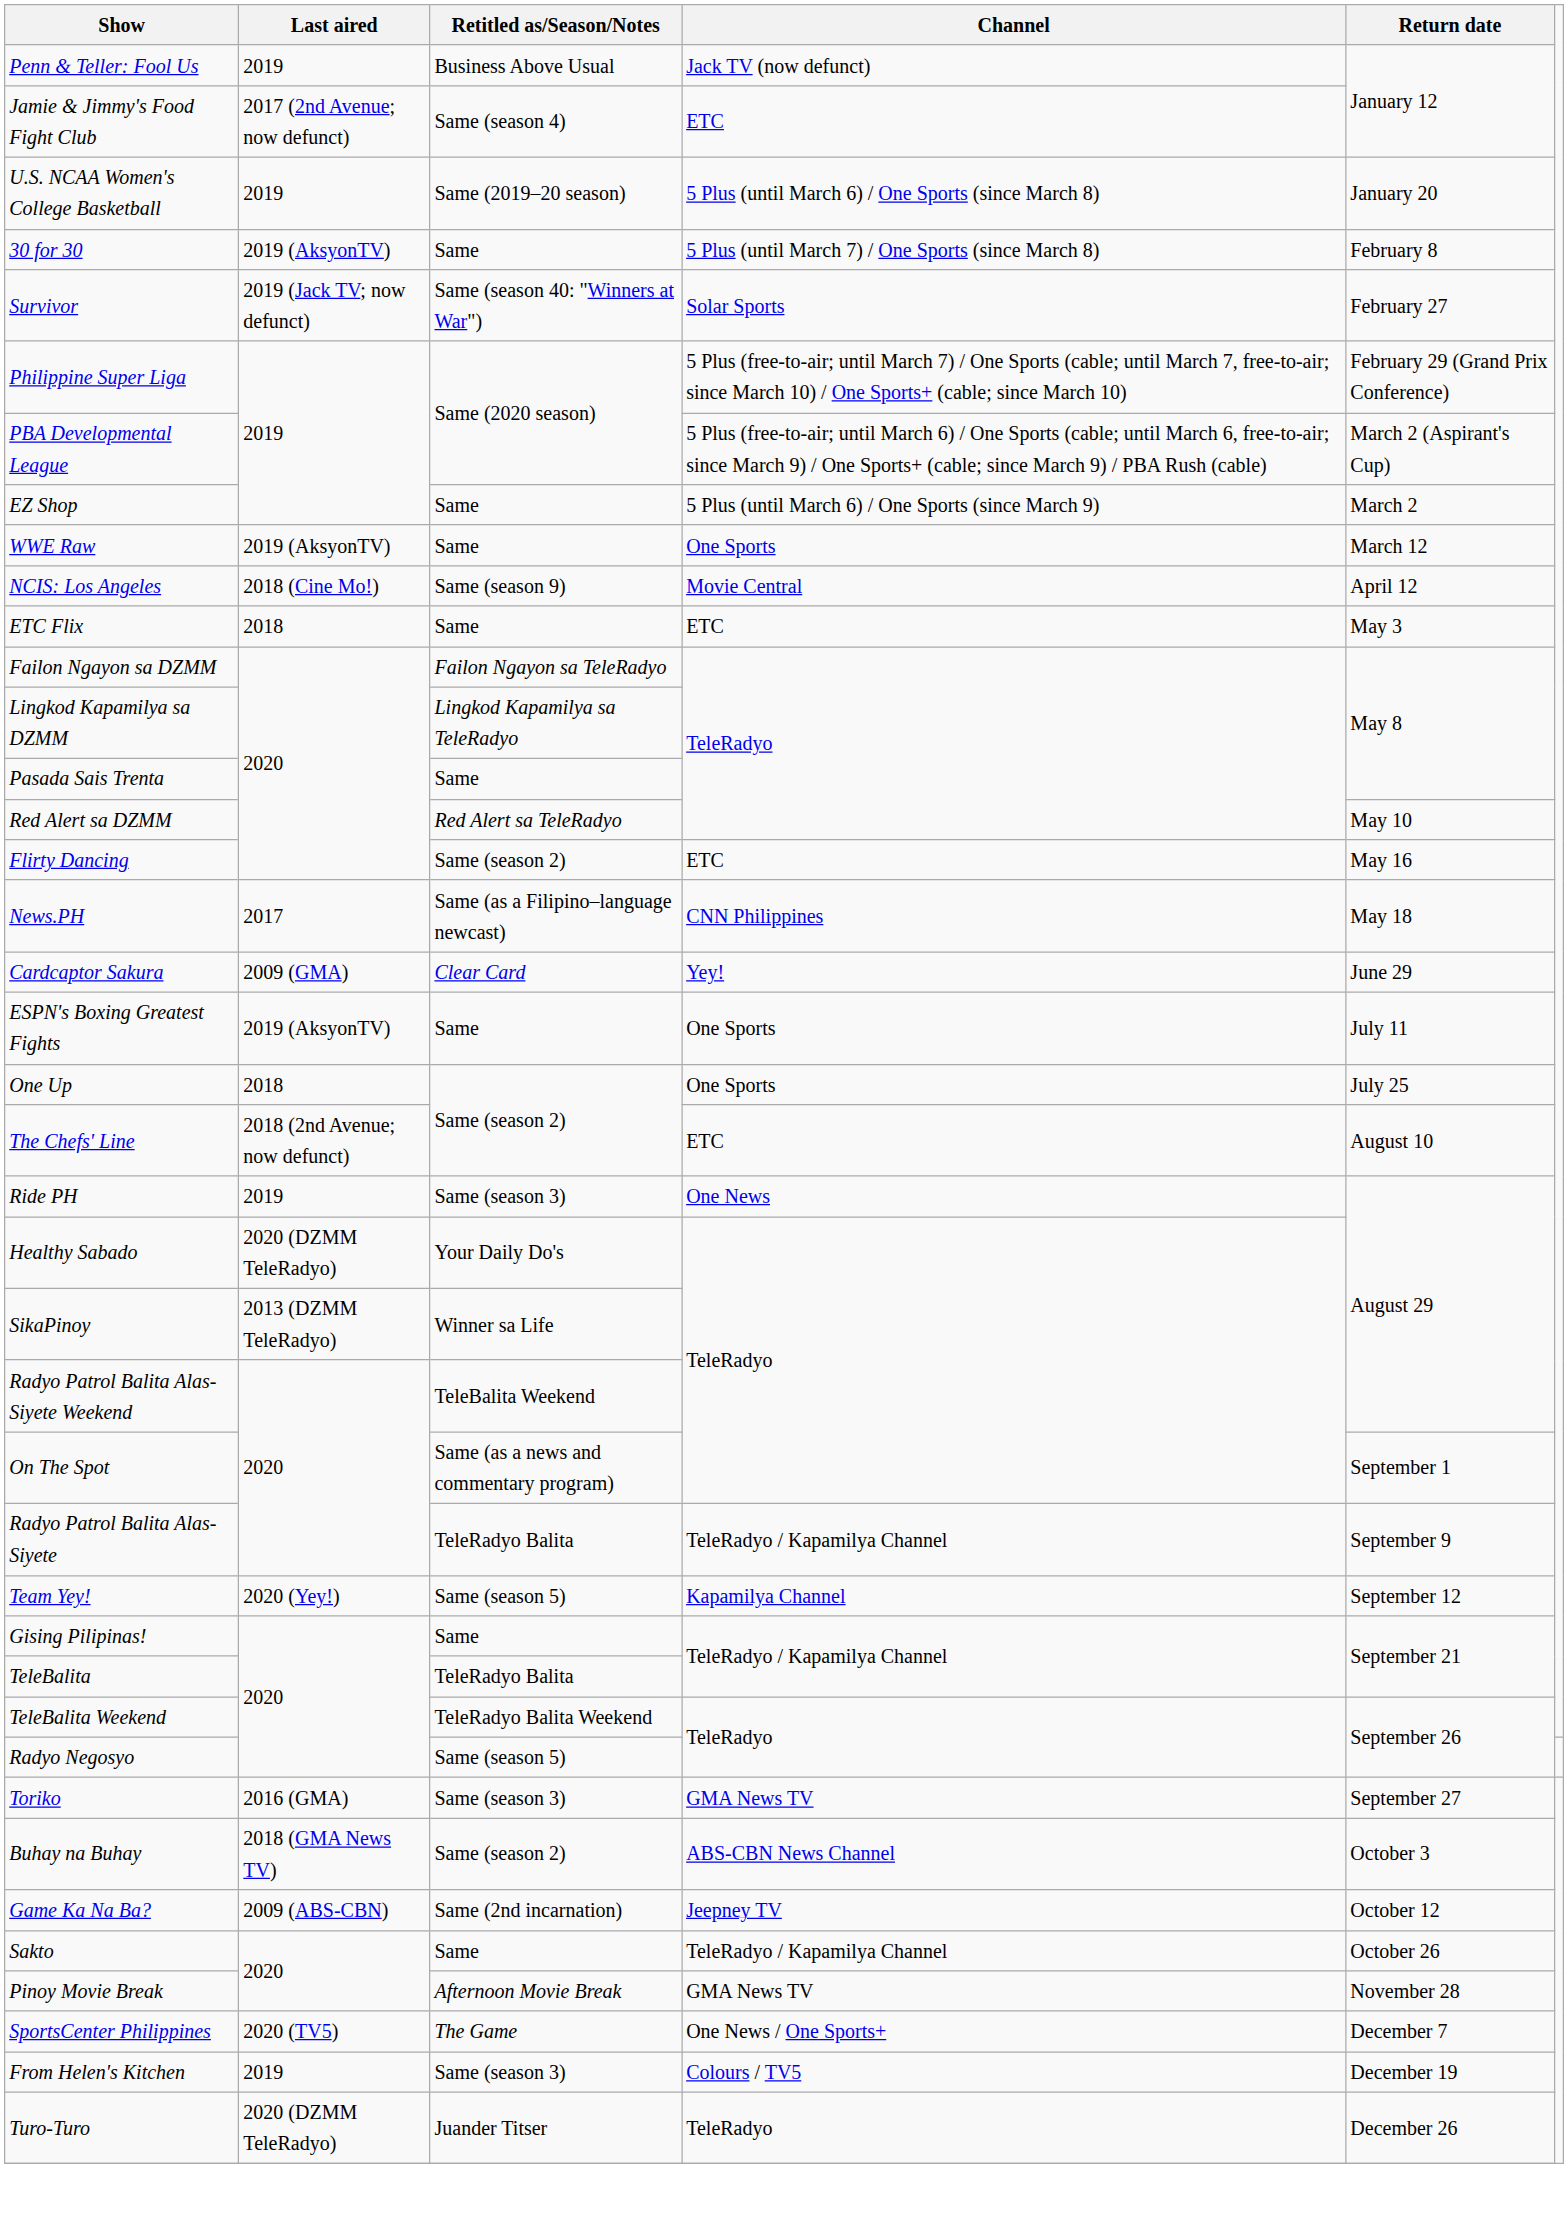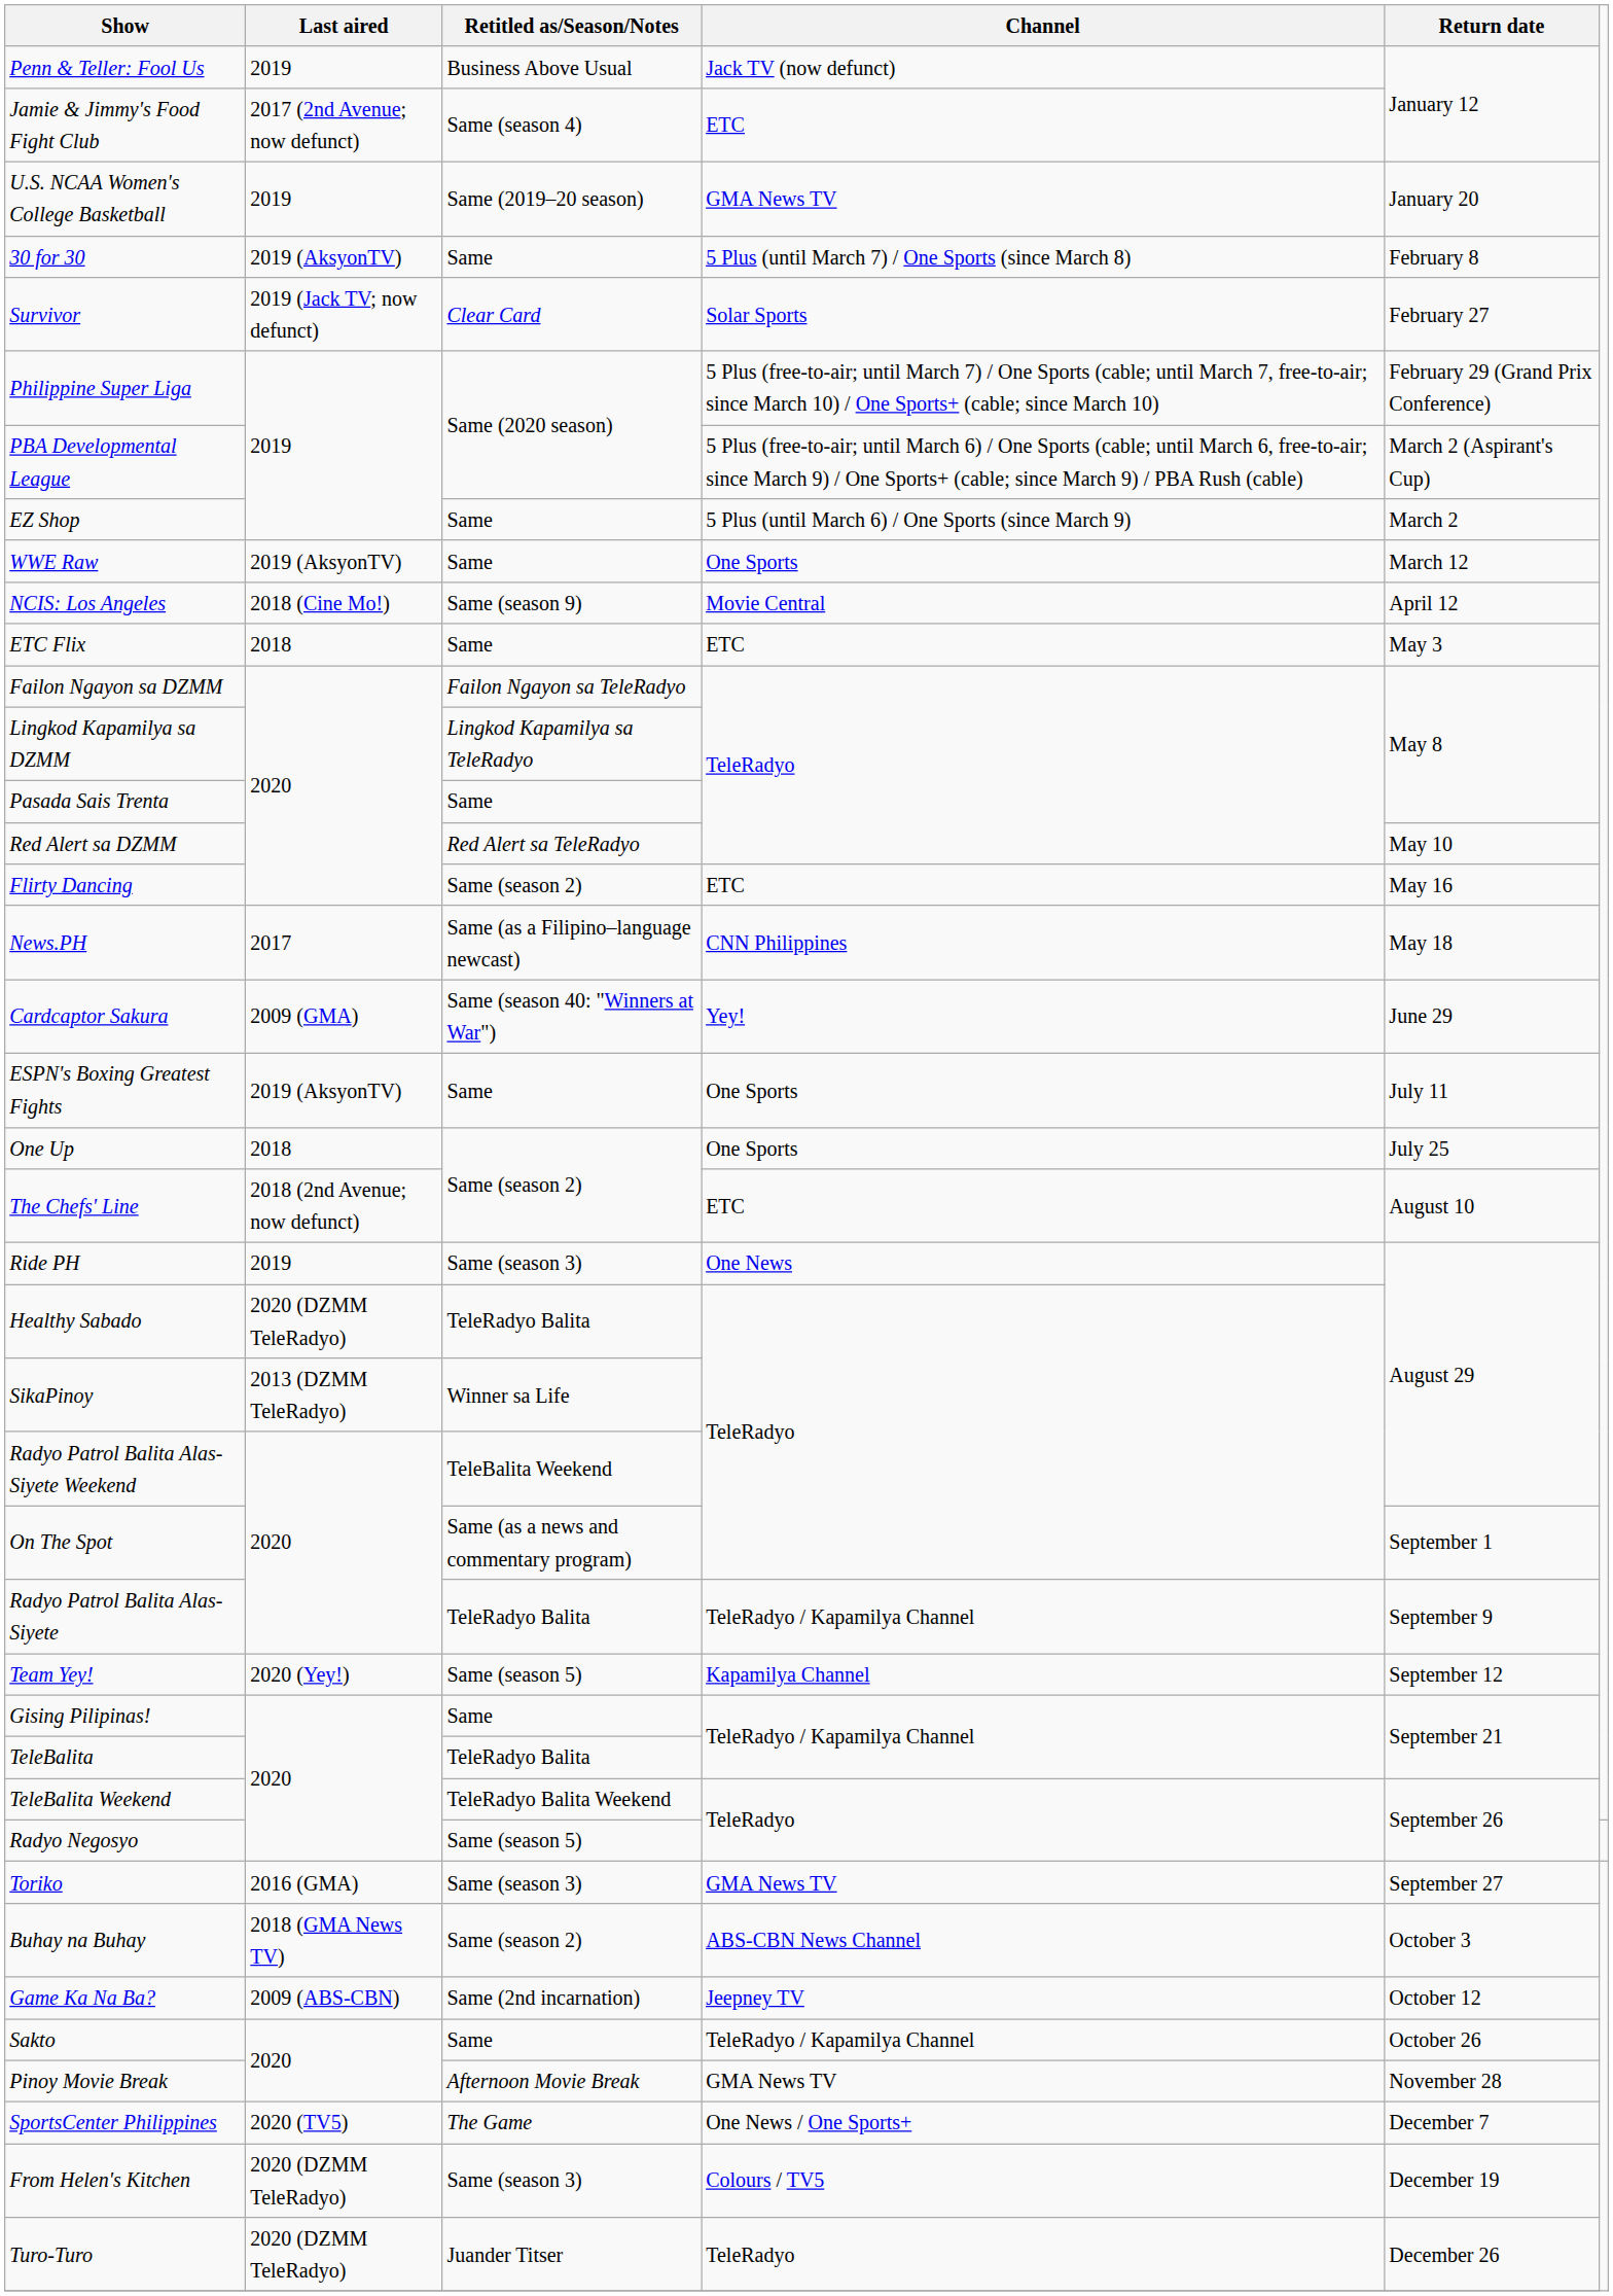 <table class="wikitable" style="text-align:left; line-height:25px; width:auto;">
 <tr>
 <th>Show</th>
 <th>Last aired</th>
 <th>Retitled as/Season/Notes</th>
 <th>Channel</th>
 <th>Return date</th>
 </tr>
 <tr>
 <td><em><a href='#'>Penn & Teller: Fool Us</a></em></td>
 <td>2019</td>
 <td>Business Above Usual</td>
 <td><a href='#'>Jack TV</a> (now defunct)</td>
 <td rowspan="2">January 12</td>
 </tr>
 <tr>
 <td><em>Jamie & Jimmy's Food Fight Club</em></td>
 <td>2017 (<a href='#'>2nd Avenue</a>; now defunct)</td>
 <td>Same (season 4)</td>
 <td><a href='#'>ETC</a></td>
 </tr>
 <tr>
 <td><em>U.S. NCAA Women's College Basketball</em></td>
 <td>2019</td>
 <td>Same (2019–20 season)</td>
-<td><a href='#'>5 Plus</a> (until March 6) / <a href='#'>One Sports</a> (since March 8)</td>
+<td><a href='#'>GMA News TV</a></td>
 <td>January 20</td>
 </tr>
 <tr>
 <td><em><a href='#'>30 for 30</a></em></td>
 <td>2019 (<a href='#'>AksyonTV</a>)</td>
 <td>Same</td>
 <td><a href='#'>5 Plus</a> (until March 7) / <a href='#'>One Sports</a> (since March 8)</td>
 <td>February 8</td>
 </tr>
 <tr>
 <td><em><a href='#'>Survivor</a></em></td>
 <td>2019 (<a href='#'>Jack TV</a>; now defunct)</td>
-<td>Same (season 40: "<a href='#'>Winners at War</a>")</td>
+<td><em><a href='#'>Clear Card</a></em></td>
 <td><a href='#'>Solar Sports</a></td>
 <td>February 27</td>
 </tr>
 <tr>
 <td><em><a href='#'>Philippine Super Liga</a></em></td>
 <td rowspan="3">2019</td>
 <td rowspan="2">Same (2020 season)</td>
 <td>5 Plus (free-to-air; until March 7) / One Sports (cable; until March 7, free-to-air; since March 10) / <a href='#'>One Sports+</a> (cable; since March 10)</td>
 <td>February 29 (Grand Prix Conference)</td>
 </tr>
 <tr>
 <td><em><a href='#'>PBA Developmental League</a></em></td>
 <td>5 Plus (free-to-air; until March 6) / One Sports (cable; until March 6, free-to-air; since March 9) / One Sports+ (cable; since March 9) / PBA Rush (cable)</td>
 <td>March 2 (Aspirant's Cup)</td>
 </tr>
 <tr>
 <td><em>EZ Shop</em></td>
 <td>Same</td>
 <td>5 Plus (until March 6) / One Sports (since March 9)</td>
 <td>March 2</td>
 </tr>
 <tr>
 <td><em><a href='#'>WWE Raw</a></em></td>
 <td>2019 (AksyonTV)</td>
 <td>Same</td>
 <td><a href='#'>One Sports</a></td>
 <td>March 12</td>
 </tr>
 <tr>
 <td><em><a href='#'>NCIS: Los Angeles</a></em></td>
 <td>2018 (<a href='#'>Cine Mo!</a>)</td>
 <td>Same (season 9)</td>
 <td><a href='#'>Movie Central</a></td>
 <td>April 12</td>
 </tr>
 <tr>
 <td><em>ETC Flix</em></td>
 <td>2018</td>
 <td>Same</td>
 <td>ETC</td>
 <td>May 3</td>
 </tr>
 <tr>
 <td><em>Failon Ngayon sa DZMM</em></td>
 <td rowspan="5">2020</td>
 <td><em>Failon Ngayon sa TeleRadyo</em></td>
 <td rowspan="4"><a href='#'>TeleRadyo</a></td>
 <td rowspan="3">May 8</td>
 </tr>
 <tr>
 <td><em>Lingkod Kapamilya sa DZMM</em></td>
 <td><em>Lingkod Kapamilya sa TeleRadyo</em></td>
 </tr>
 <tr>
 <td><em>Pasada Sais Trenta</em></td>
 <td>Same</td>
 </tr>
 <tr>
 <td><em>Red Alert sa DZMM</em></td>
 <td><em>Red Alert sa TeleRadyo</em></td>
 <td>May 10</td>
 </tr>
 <tr>
 <td><em><a href='#'>Flirty Dancing</a></em></td>
 <td>Same (season 2)</td>
 <td>ETC</td>
 <td>May 16</td>
 </tr>
 <tr>
 <td><em><a href='#'>News.PH</a></em></td>
 <td>2017</td>
 <td>Same (as a Filipino–language newcast)</td>
 <td><a href='#'>CNN Philippines</a></td>
 <td>May 18</td>
 </tr>
 <tr>
 <td><em><a href='#'>Cardcaptor Sakura</a></em></td>
 <td>2009 (<a href='#'>GMA</a>)</td>
-<td><em><a href='#'>Clear Card</a></em></td>
+<td>Same (season 40: "<a href='#'>Winners at War</a>")</td>
 <td><a href='#'>Yey!</a></td>
 <td>June 29</td>
 </tr>
 <tr>
 <td><em>ESPN's Boxing Greatest Fights</em></td>
 <td>2019 (AksyonTV)</td>
 <td>Same</td>
 <td>One Sports</td>
 <td>July 11</td>
 </tr>
 <tr>
 <td><em>One Up</em></td>
 <td>2018</td>
 <td rowspan="2">Same (season 2)</td>
 <td>One Sports</td>
 <td>July 25</td>
 </tr>
 <tr>
 <td><em><a href='#'>The Chefs' Line</a></em></td>
 <td>2018 (2nd Avenue; now defunct)</td>
 <td>ETC</td>
 <td>August 10</td>
 </tr>
 <tr>
 <td><em>Ride PH</em></td>
 <td>2019</td>
 <td>Same (season 3)</td>
 <td><a href='#'>One News</a></td>
 <td rowspan="4">August 29</td>
 </tr>
 <tr>
 <td><em>Healthy Sabado</em></td>
 <td>2020 (DZMM TeleRadyo)</td>
-<td>Your Daily Do's</td>
+<td>TeleRadyo Balita</td>
 <td rowspan="4">TeleRadyo</td>
 </tr>
 <tr>
 <td><em>SikaPinoy</em></td>
 <td>2013 (DZMM TeleRadyo)</td>
 <td>Winner sa Life</td>
 </tr>
 <tr>
 <td><em>Radyo Patrol Balita Alas-Siyete Weekend</em></td>
 <td rowspan="3">2020</td>
 <td>TeleBalita Weekend</td>
 </tr>
 <tr>
 <td><em>On The Spot</em></td>
 <td>Same (as a news and commentary program)</td>
 <td>September 1</td>
 </tr>
 <tr>
 <td><em>Radyo Patrol Balita Alas-Siyete</em></td>
 <td>TeleRadyo Balita</td>
 <td>TeleRadyo / Kapamilya Channel</td>
 <td>September 9</td>
 </tr>
 <tr>
 <td><em><a href='#'>Team Yey!</a></em></td>
 <td>2020 (<a href='#'>Yey!</a>)</td>
 <td>Same (season 5)</td>
 <td><a href='#'>Kapamilya Channel</a></td>
 <td>September 12</td>
 </tr>
 <tr>
 <td><em>Gising Pilipinas!</em></td>
 <td rowspan="4">2020</td>
 <td>Same</td>
 <td rowspan="2">TeleRadyo / Kapamilya Channel</td>
 <td rowspan="2">September 21</td>
 </tr>
 <tr>
 <td><em>TeleBalita</em></td>
 <td>TeleRadyo Balita</td>
 </tr>
 <tr>
 <td><em>TeleBalita Weekend</em></td>
 <td>TeleRadyo Balita Weekend</td>
 <td rowspan="2">TeleRadyo</td>
 <td rowspan="2">September 26</td>
 </tr>
 <tr>
 <td><em>Radyo Negosyo</em></td>
 <td>Same (season 5)</td>
 <td></td>
 </tr>
 <tr>
 <td><em><a href='#'>Toriko</a></em></td>
 <td>2016 (GMA)</td>
 <td>Same (season 3)</td>
 <td><a href='#'>GMA News TV</a></td>
 <td>September 27</td>
 </tr>
 <tr>
 <td><em>Buhay na Buhay</em></td>
 <td>2018 (<a href='#'>GMA News TV</a>)</td>
 <td>Same (season 2)</td>
 <td><a href='#'>ABS-CBN News Channel</a></td>
 <td>October 3</td>
 </tr>
 <tr>
 <td><em><a href='#'>Game Ka Na Ba?</a></em></td>
 <td>2009 (<a href='#'>ABS-CBN</a>)</td>
 <td>Same (2nd incarnation)</td>
 <td><a href='#'>Jeepney TV</a></td>
 <td>October 12</td>
 </tr>
 <tr>
 <td><em>Sakto</em></td>
 <td rowspan="2">2020</td>
 <td>Same</td>
 <td>TeleRadyo / Kapamilya Channel</td>
 <td>October 26</td>
 </tr>
 <tr>
 <td><em>Pinoy Movie Break</em></td>
 <td><em>Afternoon Movie Break</em></td>
 <td>GMA News TV</td>
 <td>November 28</td>
 </tr>
 <tr>
 <td><em><a href='#'>SportsCenter Philippines</a></em></td>
 <td>2020 (<a href='#'>TV5</a>)</td>
 <td><em>The Game</em></td>
 <td>One News / <a href='#'>One Sports+</a></td>
 <td>December 7</td>
 </tr>
 <tr>
 <td><em>From Helen's Kitchen</em></td>
-<td>2019</td>
+<td>2020 (DZMM TeleRadyo)</td>
 <td>Same (season 3)</td>
 <td><a href='#'>Colours</a> / <a href='#'>TV5</a></td>
 <td>December 19</td>
 </tr>
 <tr>
 <td><em>Turo-Turo</em></td>
 <td>2020 (DZMM TeleRadyo)</td>
 <td>Juander Titser</td>
 <td>TeleRadyo</td>
 <td>December 26</td>
 </tr>
 <tr>
 </tr>
 </table>
